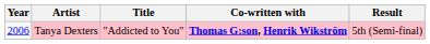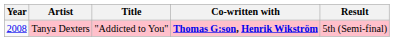 <table class="wikitable plainrowheaders">
 <tr>
 <th scope="col">Year</th>
 <th scope="col">Artist</th>
 <th scope="col">Title</th>
 <th scope="col">Co-written with</th>
 <th scope="col">Result</th>
 </tr>
 <tr>
-<td><a href='#'>2006</a></td>
+<td><a href='#'>2008</a></td>
 <td bgcolor="pink">Tanya Dexters</td>
 <td bgcolor="pink">"Addicted to You"</td>
 <td bgcolor="pink"><strong><a href='#'>Thomas G:son</a>, <a href='#'>Henrik Wikström</a></strong></td>
 <td bgcolor="pink">5th (Semi-final)</td>
 </tr>
 </table>
